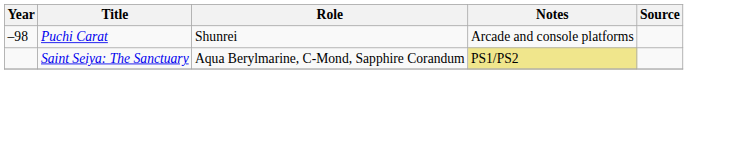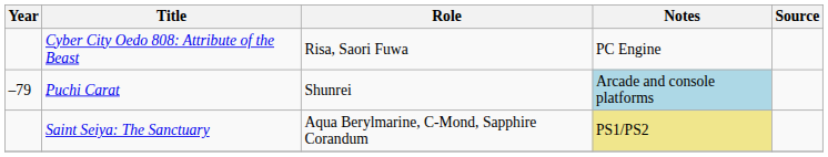 <table class="wikitable sortable plainrowheaders">
 <tr>
 <th>Year</th>
 <th>Title</th>
 <th>Role</th>
 <th class="unsortable">Notes</th>
 <th class="unsortable">Source</th>
 </tr>
 <tr>
-<td>–98</td>
+<td></td>
+<td><em><a href='#'>Cyber City Oedo 808: Attribute of the Beast</a></em></td>
+<td>Risa, Saori Fuwa</td>
+<td>PC Engine</td>
+<td></td>
+</tr>
+<tr>
+<td>–79</td>
 <td><em><a href='#'>Puchi Carat</a></em></td>
 <td>Shunrei</td>
-<td>Arcade and console platforms</td>
+<td style="background: lightblue;">Arcade and console platforms</td>
 <td></td>
 </tr>
 <tr>
 <td></td>
 <td><em><a href='#'>Saint Seiya: The Sanctuary</a></em></td>
 <td>Aqua Berylmarine, C-Mond, Sapphire Corandum</td>
 <td style="background: khaki;">PS1/PS2</td>
 <td></td>
 </tr>
 <tr>
 </tr>
 </table>
